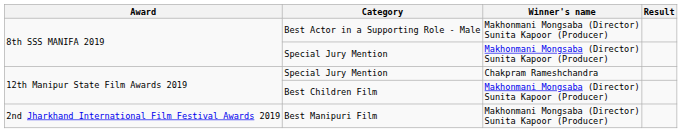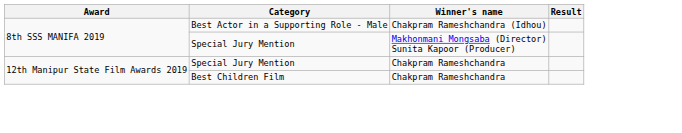 <table class="wikitable sortable">
 <tr>
 <th>Award</th>
 <th>Category</th>
 <th>Winner's name</th>
 <th>Result</th>
 </tr>
 <tr>
 <td rowspan="2">8th SSS MANIFA 2019</td>
 <td>Best Actor in a Supporting Role - Male</td>
-<td>Makhonmani Mongsaba (Director)<br>Sunita Kapoor (Producer)</td>
+<td>Chakpram Rameshchandra (Idhou)</td>
 <td></td>
 </tr>
 <tr>
 <td>Special Jury Mention</td>
 <td><a href='#'>Makhonmani Mongsaba</a> (Director)<br>Sunita Kapoor (Producer)</td>
 <td></td>
 </tr>
 <tr>
 <td rowspan="2">12th Manipur State Film Awards 2019</td>
 <td>Special Jury Mention</td>
 <td>Chakpram Rameshchandra</td>
 <td></td>
 </tr>
 <tr>
 <td>Best Children Film</td>
-<td><a href='#'>Makhonmani Mongsaba</a> (Director)<br>Sunita Kapoor (Producer)</td>
-<td></td>
-</tr>
-<tr>
-<td>2nd <a href='#'>Jharkhand International Film Festival Awards</a> 2019</td>
-<td>Best Manipuri Film</td>
-<td>Makhonmani Mongsaba (Director)<br>Sunita Kapoor (Producer)</td>
+<td>Chakpram Rameshchandra</td>
 <td></td>
 </tr>
 </table>
